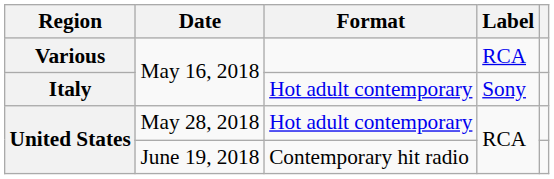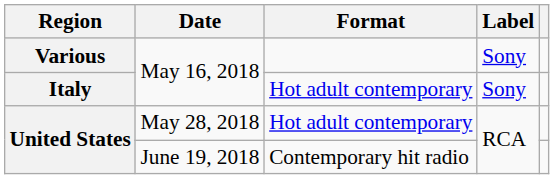 <table class="wikitable plainrowheaders">
 <tr>
 <th scope="col">Region</th>
 <th scope="col">Date</th>
 <th scope="col">Format</th>
 <th scope="col">Label</th>
 <th scope="col"></th>
 </tr>
 <tr>
 <th scope="row">Various</th>
 <td rowspan="2">May 16, 2018</td>
 <td></td>
-<td><a href='#'>RCA</a></td>
+<td><a href='#'>Sony</a></td>
 <td></td>
 </tr>
 <tr>
 <th scope="row">Italy</th>
 <td><a href='#'>Hot adult contemporary</a></td>
 <td><a href='#'>Sony</a></td>
 <td></td>
 </tr>
 <tr>
 <th scope="row" rowspan="2">United States</th>
 <td>May 28, 2018</td>
 <td><a href='#'>Hot adult contemporary</a></td>
 <td rowspan="2">RCA</td>
 <td></td>
 </tr>
 <tr>
 <td>June 19, 2018</td>
 <td>Contemporary hit radio</td>
 <td></td>
 </tr>
 </table>
